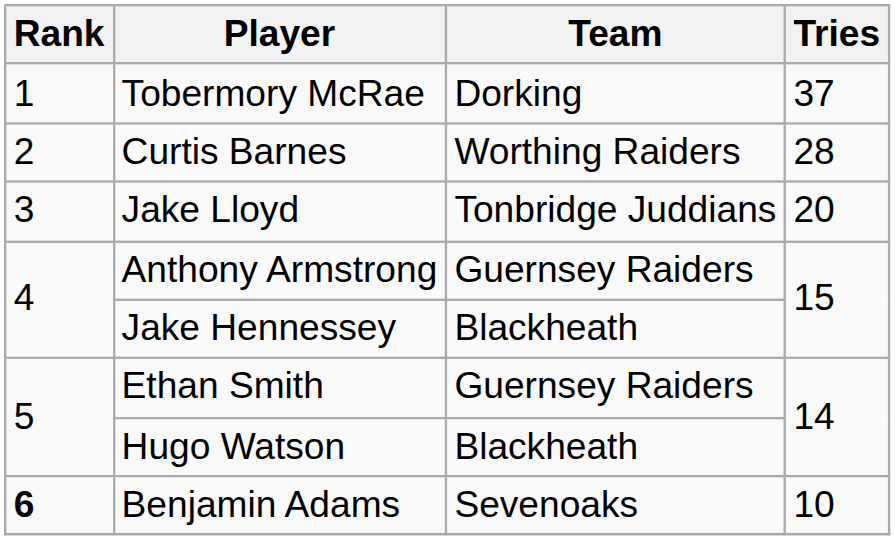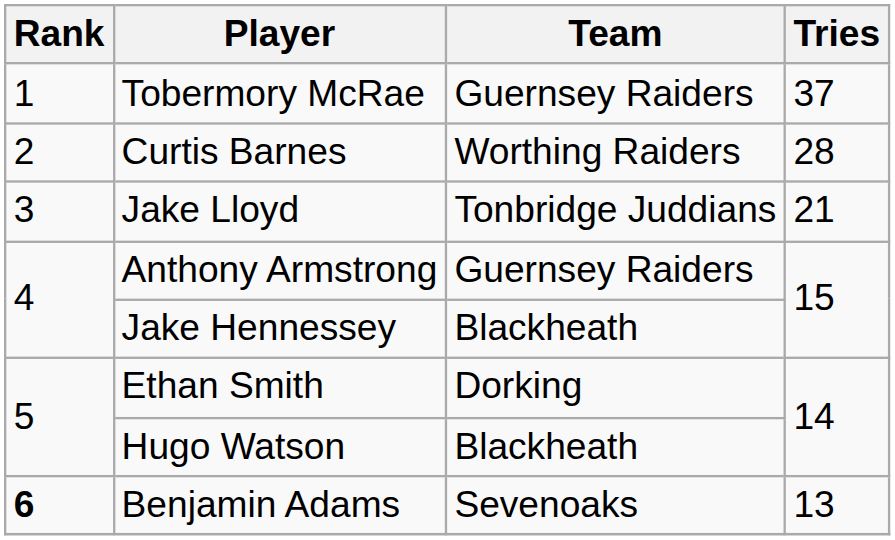 <table class="wikitable">
 <tr>
 <th>Rank</th>
 <th>Player</th>
 <th>Team</th>
 <th>Tries</th>
 </tr>
 <tr>
 <td>1</td>
 <td>Tobermory McRae</td>
-<td>Dorking</td>
+<td>Guernsey Raiders</td>
 <td>37</td>
 </tr>
 <tr>
 <td>2</td>
 <td>Curtis Barnes</td>
 <td>Worthing Raiders</td>
 <td>28</td>
 </tr>
 <tr>
 <td>3</td>
 <td>Jake Lloyd</td>
 <td>Tonbridge Juddians</td>
-<td>20</td>
+<td>21</td>
 </tr>
 <tr>
 <td rowspan=2>4</td>
 <td>Anthony Armstrong</td>
 <td>Guernsey Raiders</td>
 <td rowspan=2>15</td>
 </tr>
 <tr>
 <td>Jake Hennessey</td>
 <td>Blackheath</td>
 </tr>
 <tr>
 <td rowspan=2>5</td>
 <td>Ethan Smith</td>
-<td>Guernsey Raiders</td>
+<td>Dorking</td>
 <td rowspan=2>14</td>
 </tr>
 <tr>
 <td>Hugo Watson</td>
 <td>Blackheath</td>
 </tr>
 <tr>
 <td><strong>6</strong></td>
 <td>Benjamin Adams</td>
 <td>Sevenoaks</td>
-<td>10</td>
+<td>13</td>
 </tr>
 <tr>
 </tr>
 </table>
